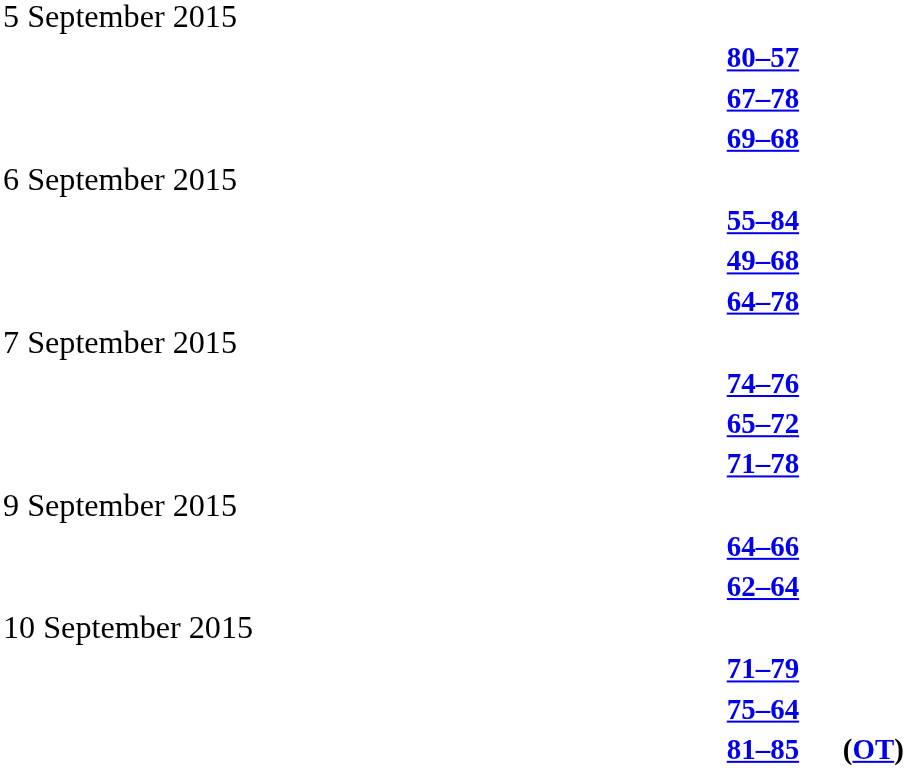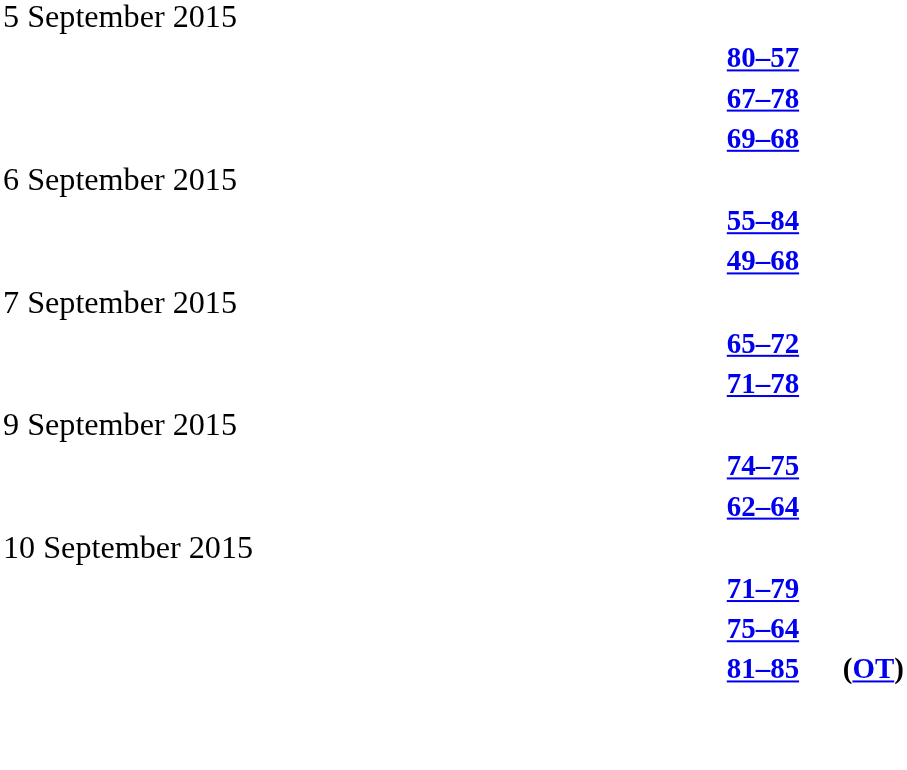 <table style="width:100%;" cellspacing="1">
 <tr>
 <th width=25%></th>
 <th width=2%></th>
 <th width=6%></th>
 <th width=2%></th>
 <th width=25%></th>
 </tr>
 <tr>
 <td>5 September 2015</td>
 </tr>
 <tr style=font-size:90%>
 <td align=right><strong></strong></td>
 <td></td>
 <td align=center><strong><a href='#'>80–57</a></strong></td>
 <td></td>
 <td><strong></strong></td>
 <td></td>
 </tr>
 <tr style=font-size:90%>
 <td align=right><strong></strong></td>
 <td></td>
 <td align=center><strong><a href='#'>67–78</a></strong></td>
 <td></td>
 <td><strong></strong></td>
 <td></td>
 </tr>
 <tr style=font-size:90%>
 <td align=right><strong></strong></td>
 <td></td>
 <td align=center><strong><a href='#'>69–68</a></strong></td>
 <td></td>
 <td><strong></strong></td>
 <td></td>
 </tr>
 <tr>
 <td>6 September 2015</td>
 </tr>
 <tr style=font-size:90%>
 <td align=right><strong></strong></td>
 <td></td>
 <td align=center><strong><a href='#'>55–84</a></strong></td>
 <td></td>
 <td><strong></strong></td>
 <td></td>
 </tr>
 <tr style=font-size:90%>
 <td align=right><strong></strong></td>
 <td></td>
 <td align=center><strong><a href='#'>49–68</a></strong></td>
 <td></td>
 <td><strong></strong></td>
 <td></td>
 </tr>
-<tr style=font-size:90%>
-<td align=right><strong></strong></td>
-<td></td>
-<td align=center><strong><a href='#'>64–78</a></strong></td>
-<td></td>
-<td><strong></strong></td>
-<td></td>
-</tr>
 <tr>
 <td>7 September 2015</td>
-</tr>
-<tr style=font-size:90%>
-<td align=right><strong></strong></td>
-<td></td>
-<td align=center><strong><a href='#'>74–76</a></strong></td>
-<td></td>
-<td><strong></strong></td>
-<td></td>
 </tr>
 <tr style=font-size:90%>
 <td align=right><strong></strong></td>
 <td></td>
 <td align=center><strong><a href='#'>65–72</a></strong></td>
 <td></td>
 <td><strong></strong></td>
 <td></td>
 </tr>
 <tr style=font-size:90%>
 <td align=right><strong></strong></td>
 <td></td>
 <td align=center><strong><a href='#'>71–78</a></strong></td>
 <td></td>
 <td><strong></strong></td>
 <td></td>
 </tr>
 <tr>
 <td>9 September 2015</td>
 </tr>
 <tr style=font-size:90%>
 <td align=right><strong></strong></td>
 <td></td>
-<td align=center><strong><a href='#'>64–66</a></strong></td>
+<td align=center><strong><a href='#'>74–75</a></strong></td>
 <td></td>
 <td><strong></strong></td>
 <td></td>
 </tr>
 <tr style=font-size:90%>
 <td align=right><strong></strong></td>
 <td></td>
 <td align=center><strong><a href='#'>62–64</a></strong></td>
 <td></td>
 <td><strong></strong></td>
 <td></td>
 </tr>
 <tr>
 <td>10 September 2015</td>
 </tr>
 <tr style=font-size:90%>
 <td align=right><strong></strong></td>
 <td></td>
 <td align=center><strong><a href='#'>71–79</a></strong></td>
 <td></td>
 <td><strong></strong></td>
 <td></td>
 </tr>
 <tr style=font-size:90%>
 <td align=right><strong></strong></td>
 <td></td>
 <td align=center><strong><a href='#'>75–64</a></strong></td>
 <td></td>
 <td><strong></strong></td>
 <td></td>
 </tr>
 <tr style=font-size:90%>
 <td align=right><strong></strong></td>
 <td></td>
 <td align=center><strong><a href='#'>81–85</a></strong></td>
 <td><strong>(<a href='#'>OT</a>)</strong></td>
 <td><strong></strong></td>
 <td></td>
 </tr>
 </table>
